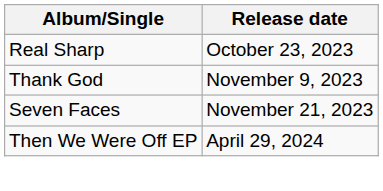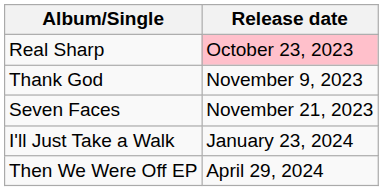 <table class="wikitable">
 <tr>
 <th>Album/Single</th>
 <th>Release date</th>
 </tr>
 <tr>
 <td>Real Sharp</td>
-<td>October 23, 2023</td>
+<td style="background: pink;">October 23, 2023</td>
 </tr>
 <tr>
 <td>Thank God</td>
 <td>November 9, 2023</td>
 </tr>
 <tr>
 <td>Seven Faces</td>
 <td>November 21, 2023</td>
 </tr>
 <tr>
+<td>I'll Just Take a Walk</td>
+<td>January 23, 2024</td>
+</tr>
+<tr>
 <td>Then We Were Off EP</td>
 <td>April 29, 2024</td>
 </tr>
 </table>
